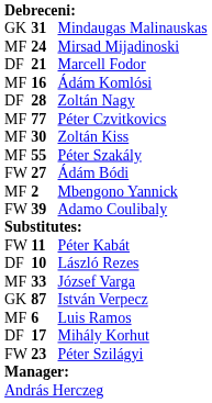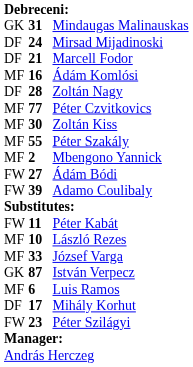 <table style="font-size: 90%" cellspacing="0" cellpadding="0">
 <tr>
 <td colspan="4"><strong>Debreceni:</strong></td>
 </tr>
 <tr>
 <th width="25"></th>
 <th width="25"></th>
 </tr>
 <tr>
 <td>GK</td>
 <td><strong>31</strong></td>
 <td> <a href='#'>Mindaugas Malinauskas</a></td>
 </tr>
 <tr>
-<td>MF</td>
+<td>DF</td>
 <td><strong>24</strong></td>
 <td> <a href='#'>Mirsad Mijadinoski</a></td>
 </tr>
 <tr>
 <td>DF</td>
 <td><strong>21</strong></td>
 <td> <a href='#'>Marcell Fodor</a></td>
 <td></td>
 </tr>
 <tr>
 <td>MF</td>
 <td><strong>16</strong></td>
 <td> <a href='#'>Ádám Komlósi</a></td>
 </tr>
 <tr>
 <td>DF</td>
 <td><strong>28</strong></td>
 <td> <a href='#'>Zoltán Nagy</a></td>
 </tr>
 <tr>
 <td>MF</td>
 <td><strong>77</strong></td>
 <td> <a href='#'>Péter Czvitkovics</a></td>
 </tr>
 <tr>
 <td>MF</td>
 <td><strong>30</strong></td>
 <td> <a href='#'>Zoltán Kiss</a></td>
 </tr>
 <tr>
 <td>MF</td>
 <td><strong>55</strong></td>
 <td> <a href='#'>Péter Szakály</a></td>
 <td></td>
 </tr>
 <tr>
+<td>MF</td>
+<td><strong>2</strong></td>
+<td> <a href='#'>Mbengono Yannick</a></td>
+<td></td>
+</tr>
+<tr>
 <td>FW</td>
 <td><strong>27</strong></td>
 <td> <a href='#'>Ádám Bódi</a></td>
-<td></td>
-</tr>
-<tr>
-<td>MF</td>
-<td><strong>2</strong></td>
-<td> <a href='#'>Mbengono Yannick</a></td>
 <td></td>
 </tr>
 <tr>
 <td>FW</td>
 <td><strong>39</strong></td>
 <td> <a href='#'>Adamo Coulibaly</a></td>
 </tr>
 <tr>
 <td colspan=4><strong>Substitutes:</strong></td>
 </tr>
 <tr>
 <td>FW</td>
 <td><strong>11</strong></td>
 <td> <a href='#'>Péter Kabát</a></td>
 <td></td>
 </tr>
 <tr>
-<td>DF</td>
+<td>MF</td>
 <td><strong>10</strong></td>
 <td> <a href='#'>László Rezes</a></td>
 <td></td>
 </tr>
 <tr>
 <td>MF</td>
 <td><strong>33</strong></td>
 <td> <a href='#'>József Varga</a></td>
 <td></td>
 </tr>
 <tr>
 <td>GK</td>
 <td><strong>87</strong></td>
 <td> <a href='#'>István Verpecz</a></td>
 </tr>
 <tr>
 <td>MF</td>
 <td><strong>6</strong></td>
 <td> <a href='#'>Luis Ramos</a></td>
 </tr>
 <tr>
 <td>DF</td>
 <td><strong>17</strong></td>
 <td> <a href='#'>Mihály Korhut</a></td>
 </tr>
 <tr>
 <td>FW</td>
 <td><strong>23</strong></td>
 <td> <a href='#'>Péter Szilágyi</a></td>
 </tr>
 <tr>
 <td colspan=4><strong>Manager:</strong></td>
 </tr>
 <tr>
 <td colspan="4"> <a href='#'>András Herczeg</a></td>
 </tr>
 </table>
